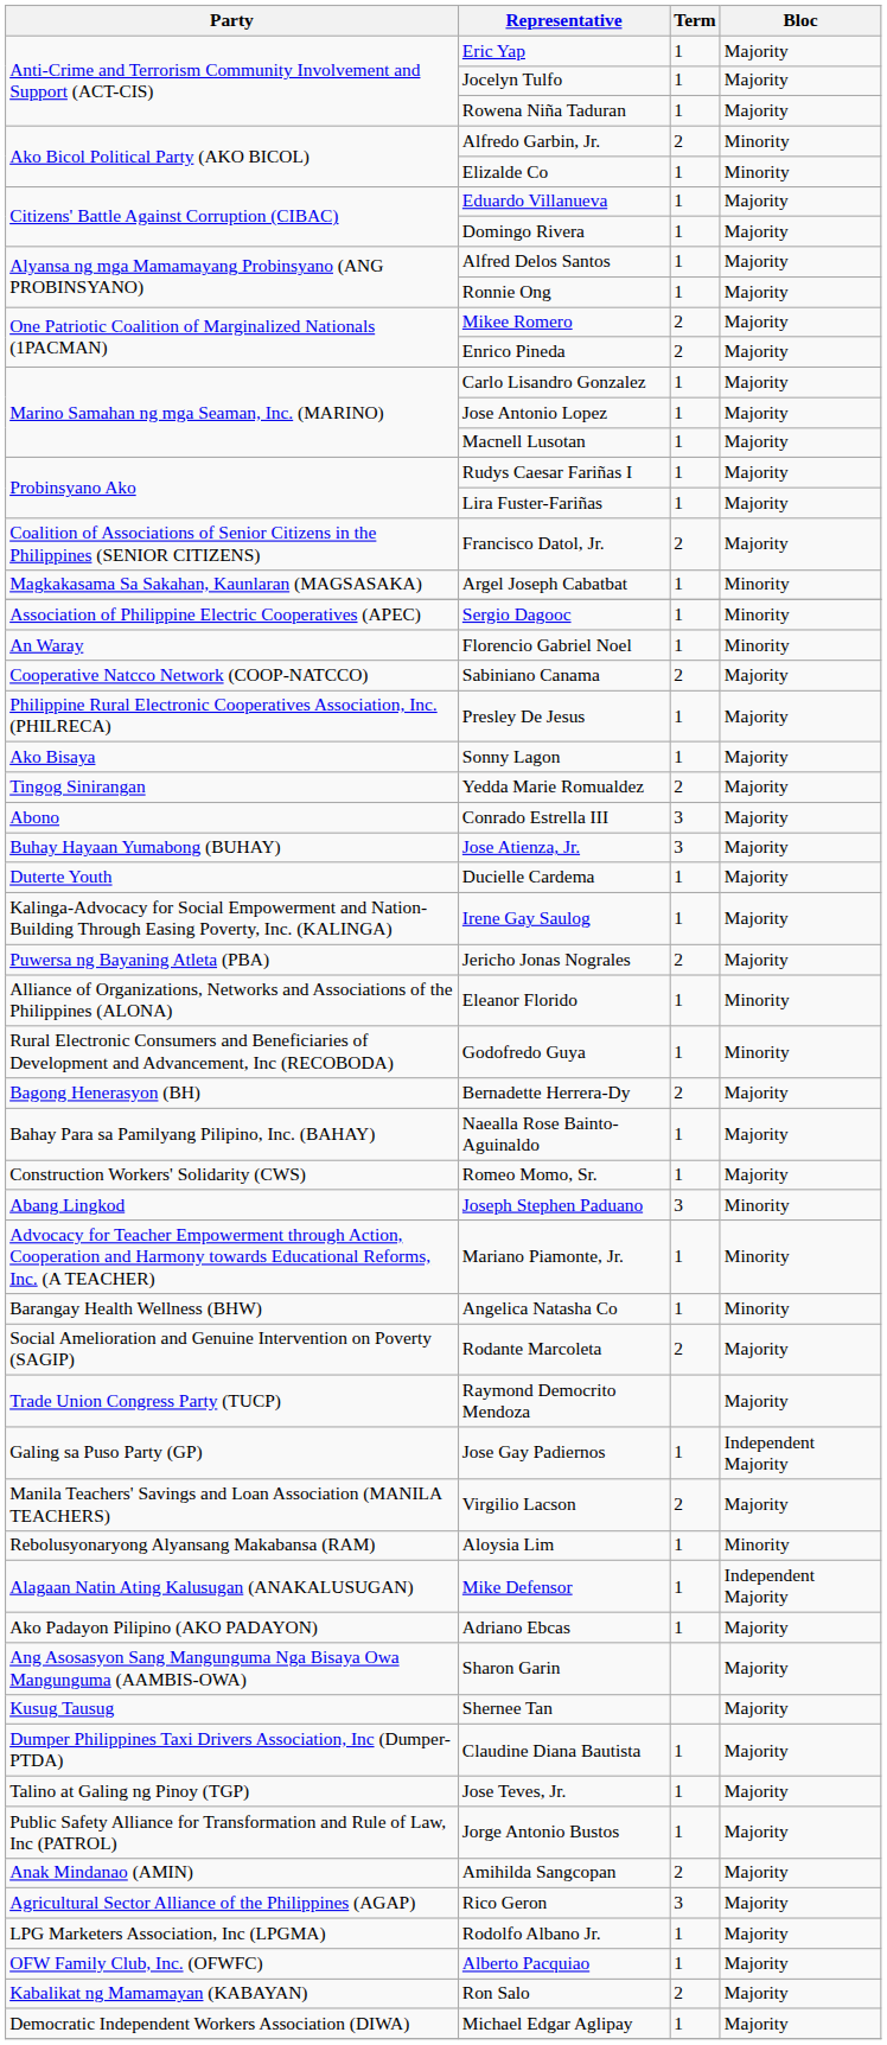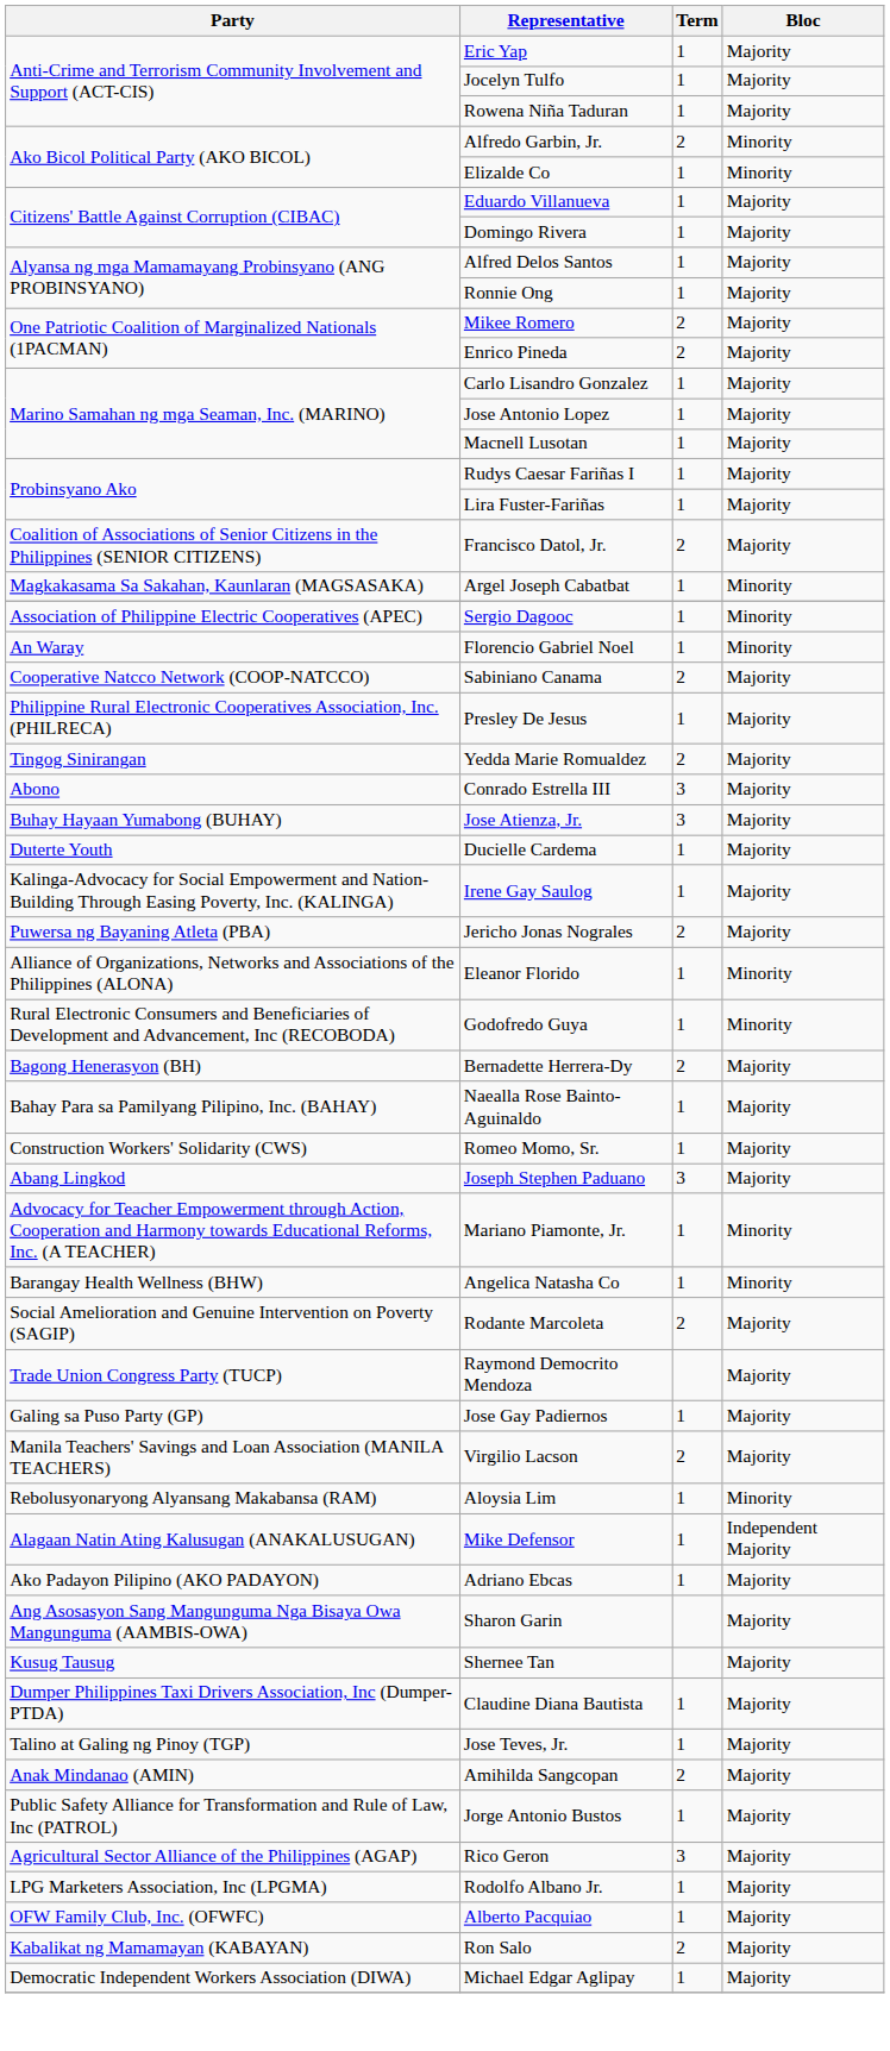 <table class="wikitable sortable" wikitable sortable style="font-size: 90%;" text-align:center">
 <tr>
 <th width=350px>Party</th>
 <th width=160px><a href='#'>Representative</a></th>
 <th width=30px>Term</th>
 <th width=120px>Bloc</th>
 </tr>
 <tr>
 <td rowspan="3" align="left"><a href='#'>Anti-Crime and Terrorism Community Involvement and Support</a> (ACT-CIS)</td>
 <td align=left><a href='#'>Eric Yap</a></td>
 <td>1</td>
 <td>Majority</td>
 </tr>
 <tr>
 <td>Jocelyn Tulfo</td>
 <td>1</td>
 <td>Majority</td>
 </tr>
 <tr>
 <td>Rowena Niña Taduran</td>
 <td>1</td>
 <td>Majority</td>
 </tr>
 <tr>
 <td rowspan="2"><a href='#'>Ako Bicol Political Party</a> (AKO BICOL)</td>
 <td>Alfredo Garbin, Jr.</td>
 <td>2</td>
 <td>Minority</td>
 </tr>
 <tr>
 <td>Elizalde Co</td>
 <td>1</td>
 <td>Minority</td>
 </tr>
 <tr>
 <td rowspan="2"><a href='#'>Citizens' Battle Against Corruption (CIBAC)</a></td>
 <td><a href='#'>Eduardo Villanueva</a></td>
 <td>1</td>
 <td>Majority</td>
 </tr>
 <tr>
 <td>Domingo Rivera</td>
 <td>1</td>
 <td>Majority</td>
 </tr>
 <tr>
 <td rowspan="2"><a href='#'>Alyansa ng mga Mamamayang Probinsyano</a> (ANG PROBINSYANO)</td>
 <td>Alfred Delos Santos</td>
 <td>1</td>
 <td>Majority</td>
 </tr>
 <tr>
 <td>Ronnie Ong</td>
 <td>1</td>
 <td>Majority</td>
 </tr>
 <tr>
 <td rowspan="2"><a href='#'>One Patriotic Coalition of Marginalized Nationals</a> (1PACMAN)</td>
 <td><a href='#'>Mikee Romero</a></td>
 <td>2</td>
 <td>Majority</td>
 </tr>
 <tr>
 <td>Enrico Pineda</td>
 <td>2</td>
 <td>Majority</td>
 </tr>
 <tr>
 <td rowspan="3"><a href='#'>Marino Samahan ng mga Seaman, Inc.</a> (MARINO)</td>
 <td>Carlo Lisandro Gonzalez</td>
 <td>1</td>
 <td>Majority</td>
 </tr>
 <tr>
 <td>Jose Antonio Lopez</td>
 <td>1</td>
 <td>Majority</td>
 </tr>
 <tr>
 <td>Macnell Lusotan</td>
 <td>1</td>
 <td>Majority</td>
 </tr>
 <tr>
 <td rowspan="2"><a href='#'>Probinsyano Ako</a></td>
 <td>Rudys Caesar Fariñas I</td>
 <td>1</td>
 <td>Majority</td>
 </tr>
 <tr>
 <td>Lira Fuster-Fariñas</td>
 <td>1</td>
 <td>Majority</td>
 </tr>
 <tr>
 <td><a href='#'>Coalition of Associations of Senior Citizens in the Philippines</a> (SENIOR CITIZENS)</td>
 <td>Francisco Datol, Jr.</td>
 <td>2</td>
 <td>Majority</td>
 </tr>
 <tr>
 <td><a href='#'>Magkakasama Sa Sakahan, Kaunlaran</a> (MAGSASAKA)</td>
 <td>Argel Joseph Cabatbat</td>
 <td>1</td>
 <td>Minority</td>
 </tr>
 <tr>
 </tr>
 <tr>
 <td><a href='#'>Association of Philippine Electric Cooperatives</a> (APEC)</td>
 <td><a href='#'>Sergio Dagooc</a></td>
 <td>1</td>
 <td>Minority</td>
 </tr>
 <tr>
 <td><a href='#'>An Waray</a></td>
 <td>Florencio Gabriel Noel</td>
 <td>1</td>
 <td>Minority</td>
 </tr>
 <tr>
 <td><a href='#'>Cooperative Natcco Network</a> (COOP-NATCCO)</td>
 <td>Sabiniano  Canama</td>
 <td>2</td>
 <td>Majority</td>
 </tr>
 <tr>
 <td><a href='#'>Philippine Rural Electronic Cooperatives Association, Inc.</a> (PHILRECA)</td>
 <td>Presley De Jesus</td>
 <td>1</td>
 <td>Majority</td>
 </tr>
 <tr>
-<td><a href='#'>Ako Bisaya</a></td>
-<td>Sonny Lagon</td>
-<td>1</td>
-<td>Majority</td>
-</tr>
-<tr>
 <td><a href='#'>Tingog Sinirangan</a></td>
 <td>Yedda Marie Romualdez</td>
 <td>2</td>
 <td>Majority</td>
 </tr>
 <tr>
 <td><a href='#'>Abono</a></td>
 <td>Conrado Estrella III</td>
 <td>3</td>
 <td>Majority</td>
 </tr>
 <tr>
 <td><a href='#'>Buhay Hayaan Yumabong</a> (BUHAY)</td>
 <td><a href='#'>Jose Atienza, Jr.</a></td>
 <td>3</td>
 <td>Majority</td>
 </tr>
 <tr>
 <td><a href='#'>Duterte Youth</a></td>
 <td>Ducielle Cardema</td>
 <td>1</td>
 <td>Majority</td>
 </tr>
 <tr>
 <td>Kalinga-Advocacy for Social Empowerment and Nation-Building Through Easing Poverty, Inc. (KALINGA)</td>
 <td><a href='#'>Irene Gay Saulog</a></td>
 <td>1</td>
 <td>Majority</td>
 </tr>
 <tr>
 <td><a href='#'>Puwersa ng Bayaning Atleta</a> (PBA)</td>
 <td>Jericho Jonas Nograles</td>
 <td>2</td>
 <td>Majority</td>
 </tr>
 <tr>
 <td>Alliance of Organizations, Networks and Associations of the Philippines (ALONA)</td>
 <td>Eleanor Florido</td>
 <td>1</td>
 <td>Minority</td>
 </tr>
 <tr>
 <td>Rural Electronic Consumers and Beneficiaries of Development and Advancement, Inc (RECOBODA)</td>
 <td>Godofredo Guya</td>
 <td>1</td>
 <td>Minority</td>
 </tr>
 <tr>
 <td><a href='#'>Bagong Henerasyon</a> (BH)</td>
 <td>Bernadette Herrera-Dy</td>
 <td>2</td>
 <td>Majority</td>
 </tr>
 <tr>
 <td>Bahay Para sa Pamilyang Pilipino, Inc. (BAHAY)</td>
 <td>Naealla Rose Bainto-Aguinaldo</td>
 <td>1</td>
 <td>Majority</td>
 </tr>
 <tr>
 <td>Construction Workers' Solidarity (CWS)</td>
 <td>Romeo Momo, Sr.</td>
 <td>1</td>
 <td>Majority</td>
 </tr>
 <tr>
 <td><a href='#'>Abang Lingkod</a></td>
 <td><a href='#'>Joseph Stephen Paduano</a></td>
 <td>3</td>
-<td>Minority</td>
+<td>Majority</td>
 </tr>
 <tr>
 <td><a href='#'>Advocacy for Teacher Empowerment through Action, Cooperation and Harmony towards Educational Reforms, Inc.</a> (A TEACHER)</td>
 <td>Mariano Piamonte, Jr.</td>
 <td>1</td>
 <td>Minority</td>
 </tr>
 <tr>
 <td>Barangay Health Wellness (BHW)</td>
 <td>Angelica Natasha Co</td>
 <td>1</td>
 <td>Minority</td>
 </tr>
 <tr>
 <td>Social Amelioration and Genuine Intervention on Poverty (SAGIP)</td>
 <td>Rodante Marcoleta</td>
 <td>2</td>
 <td>Majority</td>
 </tr>
 <tr>
 <td><a href='#'>Trade Union Congress Party</a> (TUCP)</td>
 <td>Raymond Democrito Mendoza</td>
 <td></td>
 <td>Majority</td>
 </tr>
 <tr>
 <td>Galing sa Puso Party (GP)</td>
 <td>Jose Gay Padiernos</td>
 <td>1</td>
-<td>Independent Majority</td>
+<td>Majority</td>
 </tr>
 <tr>
 <td>Manila Teachers' Savings and Loan Association (MANILA TEACHERS)</td>
 <td>Virgilio Lacson</td>
 <td>2</td>
 <td>Majority</td>
 </tr>
 <tr>
 <td>Rebolusyonaryong Alyansang Makabansa (RAM)</td>
 <td>Aloysia Lim</td>
 <td>1</td>
 <td>Minority</td>
 </tr>
 <tr>
 <td><a href='#'>Alagaan Natin Ating Kalusugan</a> (ANAKALUSUGAN)</td>
 <td><a href='#'>Mike Defensor</a></td>
 <td>1</td>
 <td>Independent Majority</td>
 </tr>
 <tr>
 <td>Ako Padayon Pilipino (AKO PADAYON)</td>
 <td>Adriano Ebcas</td>
 <td>1</td>
 <td>Majority</td>
 </tr>
 <tr>
 <td><a href='#'>Ang Asosasyon Sang Mangunguma Nga Bisaya Owa Mangunguma</a> (AAMBIS-OWA)</td>
 <td>Sharon Garin</td>
 <td></td>
 <td>Majority</td>
 </tr>
 <tr>
 <td><a href='#'>Kusug Tausug</a></td>
 <td>Shernee Tan</td>
 <td></td>
 <td>Majority</td>
 </tr>
 <tr>
 <td><a href='#'>Dumper Philippines Taxi Drivers Association, Inc</a> (Dumper-PTDA)</td>
 <td>Claudine Diana Bautista</td>
 <td>1</td>
 <td>Majority</td>
 </tr>
 <tr>
 <td>Talino at Galing ng Pinoy (TGP)</td>
 <td>Jose Teves, Jr.</td>
 <td>1</td>
 <td>Majority</td>
 </tr>
 <tr>
+<td><a href='#'>Anak Mindanao</a> (AMIN)</td>
+<td>Amihilda Sangcopan</td>
+<td>2</td>
+<td>Majority</td>
+</tr>
+<tr>
 <td>Public Safety Alliance for Transformation and Rule of Law, Inc (PATROL)</td>
 <td>Jorge Antonio Bustos</td>
 <td>1</td>
-<td>Majority</td>
-</tr>
-<tr>
-<td><a href='#'>Anak Mindanao</a> (AMIN)</td>
-<td>Amihilda Sangcopan</td>
-<td>2</td>
 <td>Majority</td>
 </tr>
 <tr>
 <td><a href='#'>Agricultural Sector Alliance of the Philippines</a> (AGAP)</td>
 <td>Rico Geron</td>
 <td>3</td>
 <td>Majority</td>
 </tr>
 <tr>
 <td>LPG Marketers Association, Inc (LPGMA)</td>
 <td>Rodolfo Albano Jr.</td>
 <td>1</td>
 <td>Majority</td>
 </tr>
 <tr>
 <td><a href='#'>OFW Family Club, Inc.</a> (OFWFC)</td>
 <td><a href='#'>Alberto Pacquiao</a></td>
 <td>1</td>
 <td>Majority</td>
 </tr>
 <tr>
 <td><a href='#'>Kabalikat ng Mamamayan</a> (KABAYAN)</td>
 <td>Ron Salo</td>
 <td>2</td>
 <td>Majority</td>
 </tr>
 <tr>
 <td>Democratic Independent Workers Association (DIWA)</td>
 <td>Michael Edgar Aglipay</td>
 <td>1</td>
 <td>Majority</td>
 </tr>
 <tr>
 </tr>
 </table>
